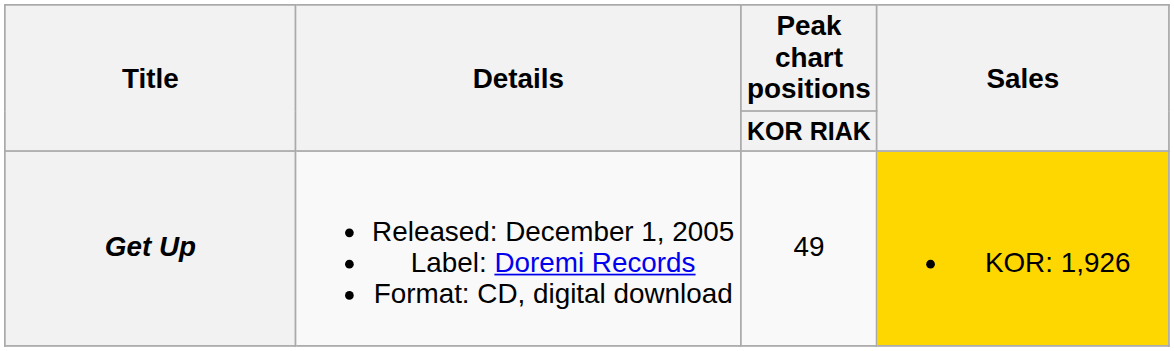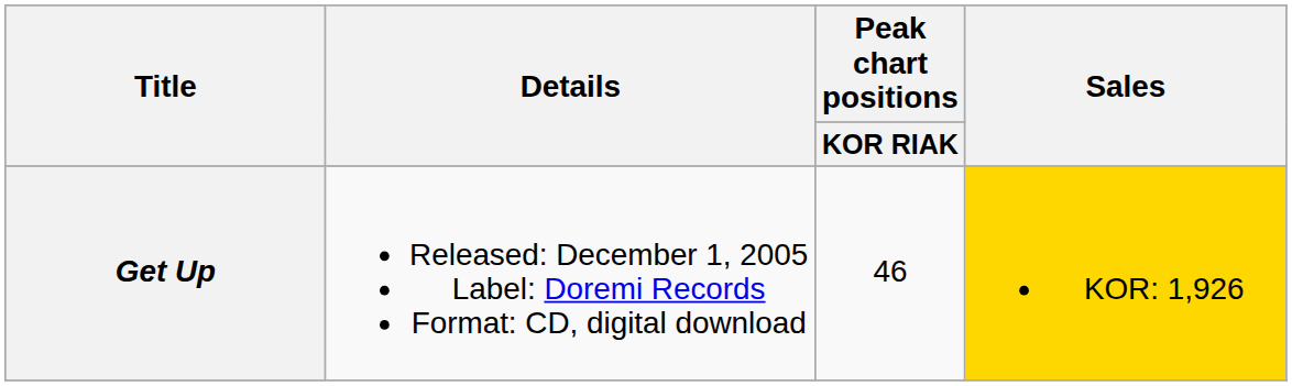 <table class="wikitable plainrowheaders" style="text-align:center;">
 <tr>
 <th scope="col" rowspan="2" style="width:10em;">Title</th>
 <th scope="col" rowspan="2">Details</th>
 <th colspan="1">Peak chart positions</th>
 <th scope="col" rowspan="2" style="width:10em;">Sales</th>
 </tr>
 <tr>
 <th scope="col" style="width:2.5em;font-size:90%;">KOR RIAK<br></th>
 </tr>
 <tr>
 <th scope="row"><em>Get Up</em></th>
 <td><br><ul><li>Released: December 1, 2005</li><li>Label: <a href='#'>Doremi Records</a></li><li>Format: CD, digital download</li></ul></td>
-<td>49</td>
+<td>46</td>
 <td style="background: gold;"><br><ul><li>KOR: 1,926</li></ul></td>
 </tr>
 </table>
